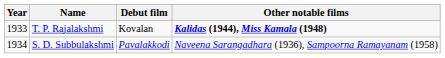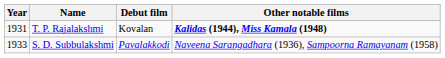 <table class="wikitable sortable mw-collapsible">
 <tr bgcolor="#CCCCCC" align="center">
 <th>Year</th>
 <th>Name</th>
 <th>Debut film</th>
 <th class="unsortable">Other notable films</th>
 </tr>
 <tr>
-<td>1933</td>
+<td>1931</td>
 <td><a href='#'>T. P. Rajalakshmi</a></td>
 <td>Kovalan</td>
 <td><strong><em><a href='#'>Kalidas</a></em> (1944), <em><a href='#'>Miss Kamala</a></em> (1948)</strong></td>
 </tr>
 <tr>
-<td>1934</td>
+<td>1933</td>
 <td><a href='#'>S. D. Subbulakshmi</a></td>
 <td><em><a href='#'>Pavalakkodi</a></em></td>
 <td><a href='#'><em>Naveena Sarangadhara</em></a> (1936), <em><a href='#'>Sampoorna Ramayanam</a></em> (1958)</td>
 </tr>
 </table>
